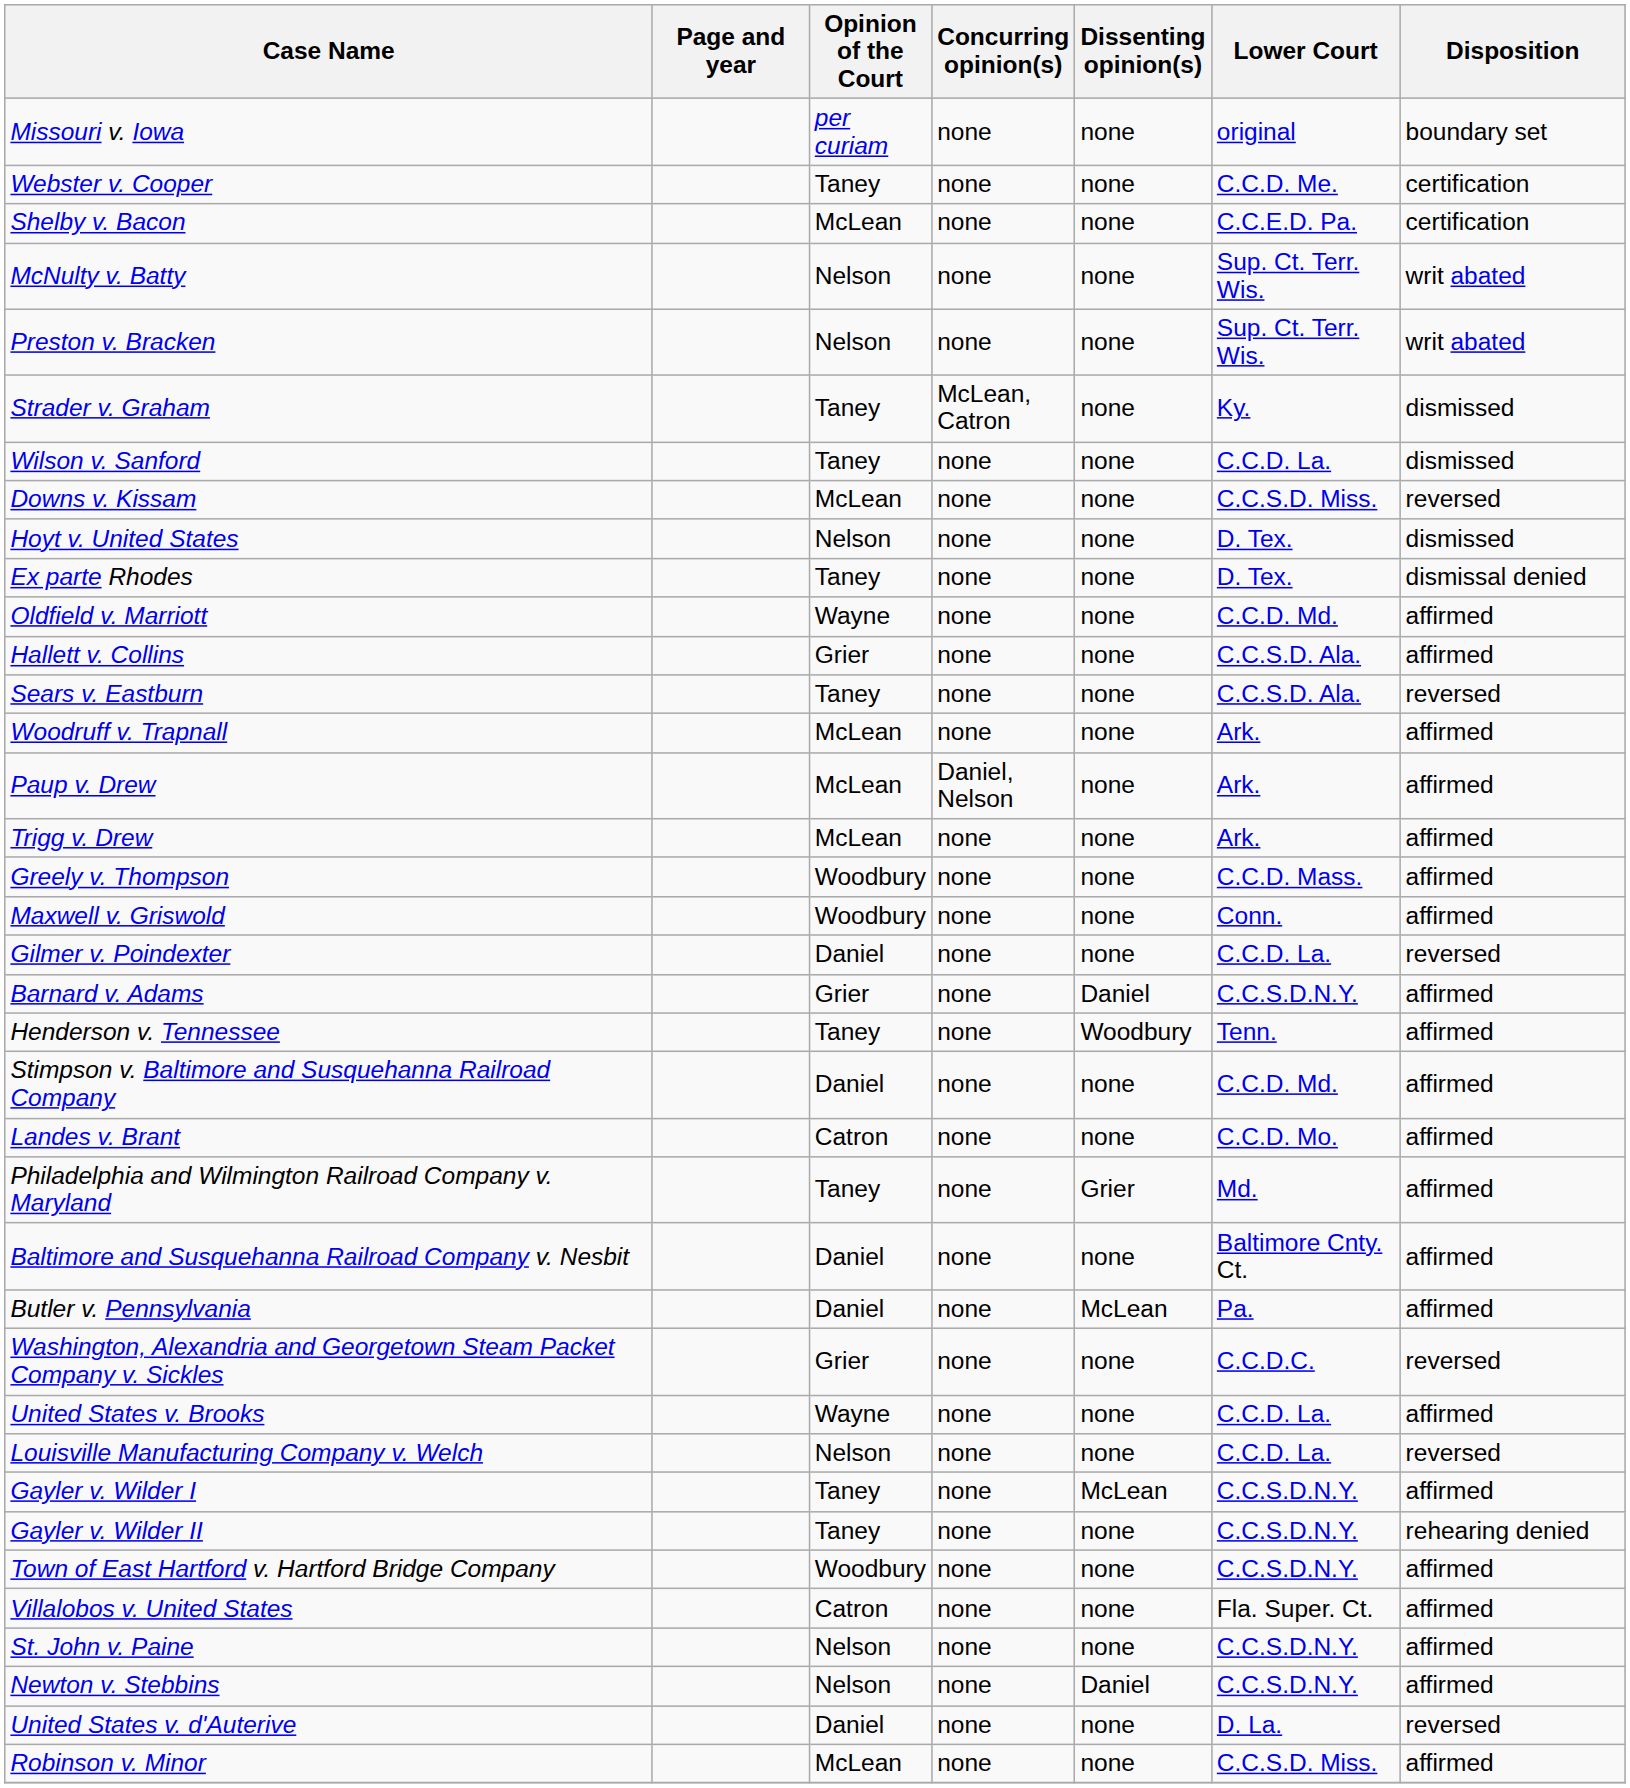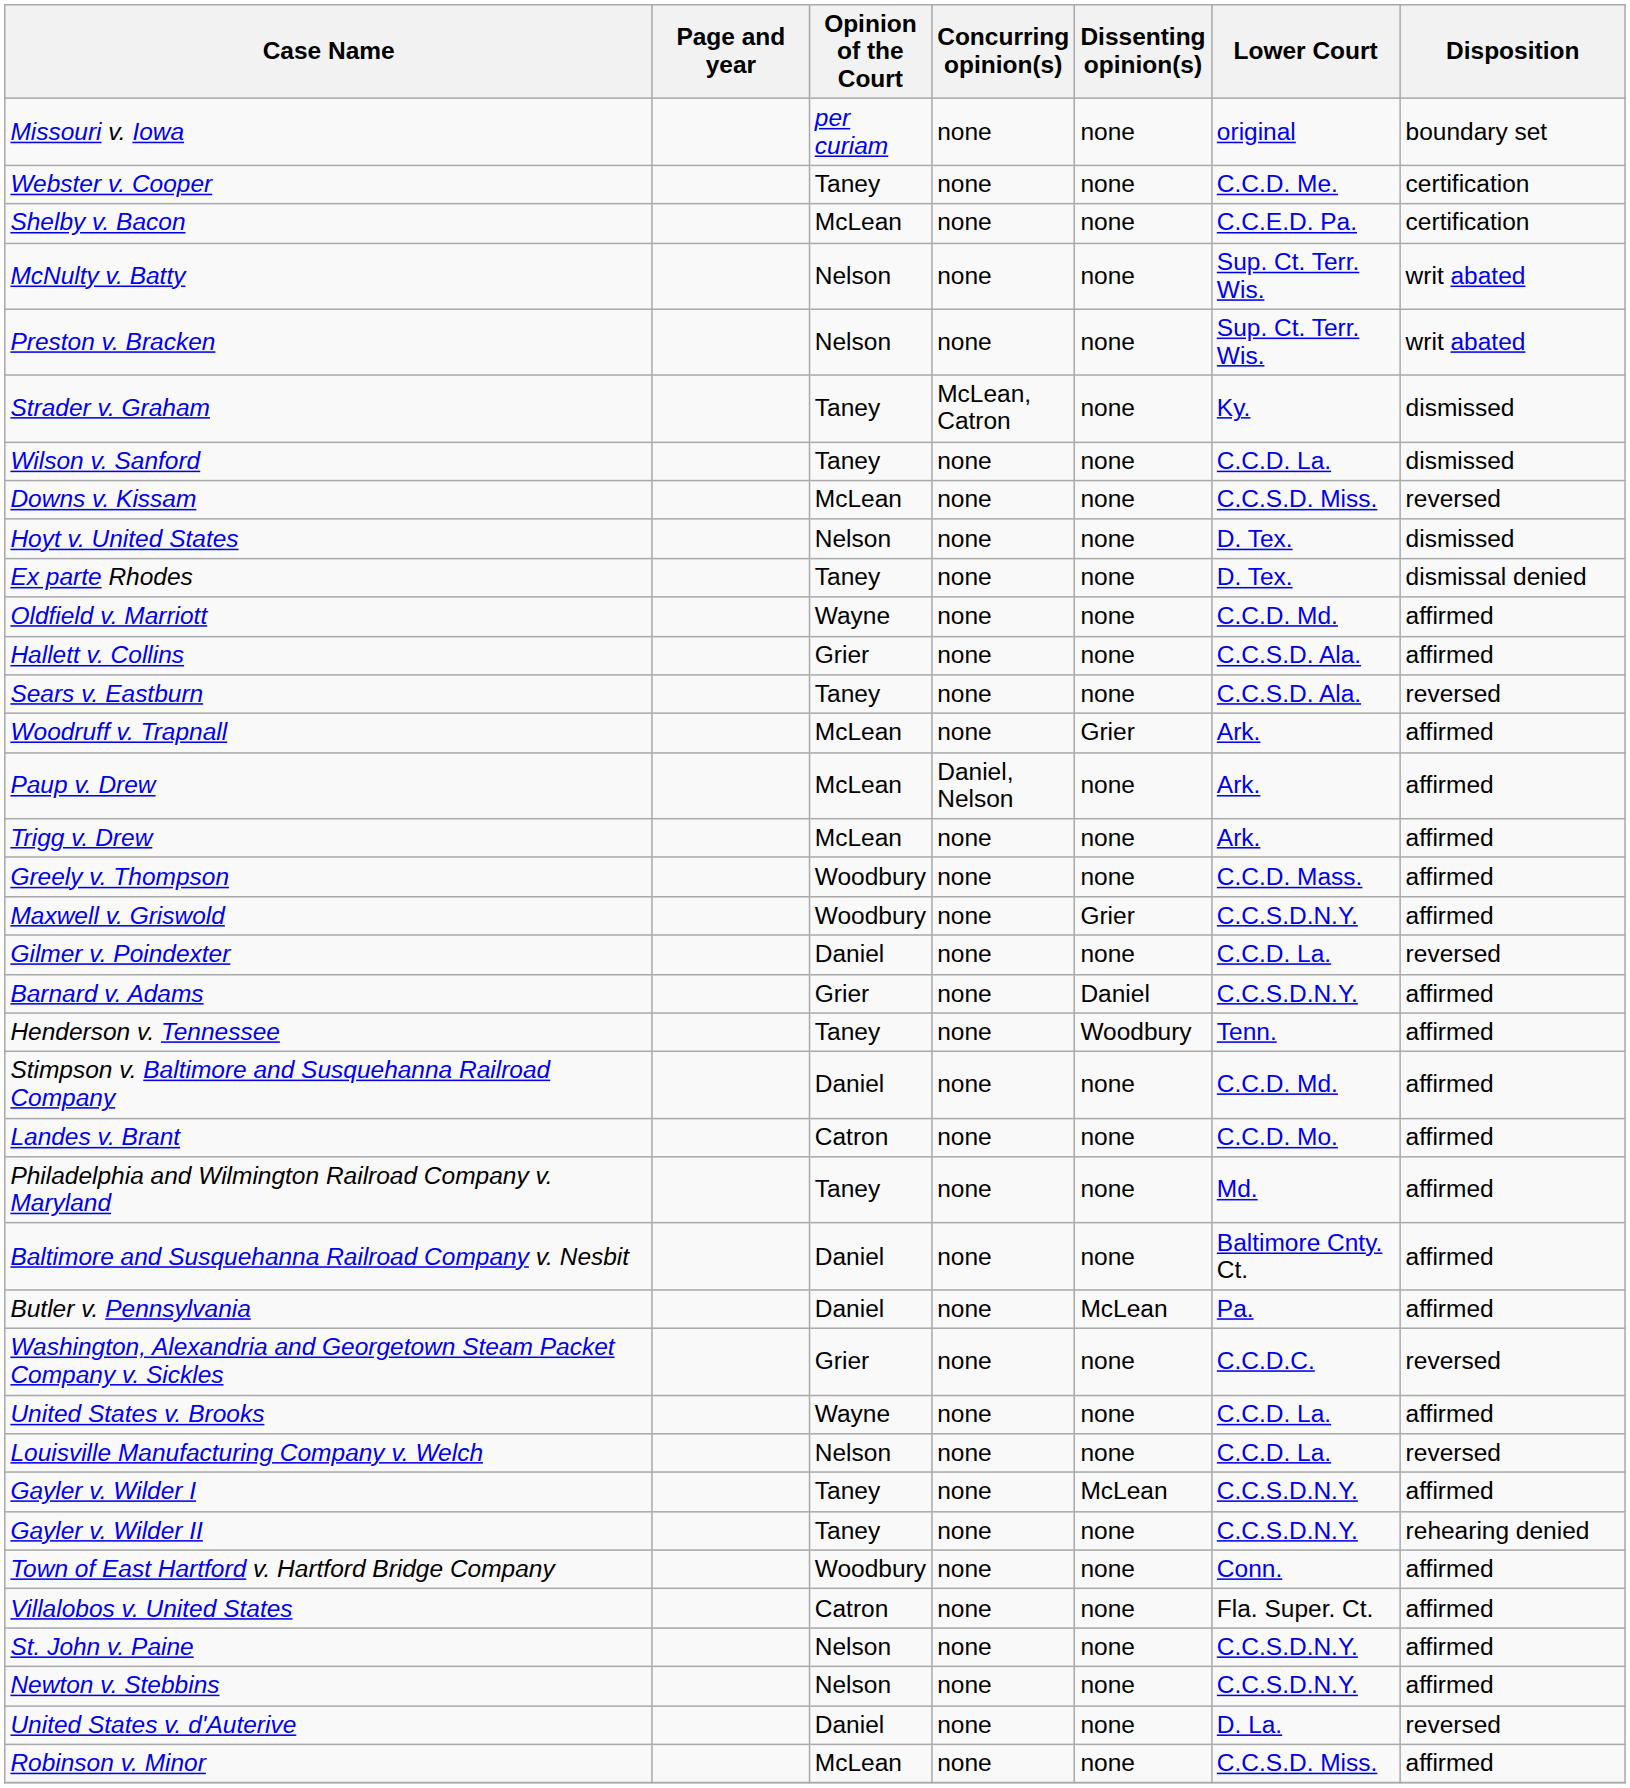 <table class="wikitable sortable">
 <tr>
 <th scope="col" style="width: 416px;">Case Name</th>
 <th scope="col" style="width: 95px;">Page and year</th>
 <th scope="col" style="width: 10px;">Opinion of the Court</th>
 <th scope="col" style="width: 10px;">Concurring opinion(s)</th>
 <th scope="col" style="width: 10px;">Dissenting opinion(s)</th>
 <th scope="col" style="width: 116px;">Lower Court</th>
 <th scope="col" style="width: 140px;">Disposition</th>
 </tr>
 <tr>
 <td><em><a href='#'>Missouri</a> v. <a href='#'>Iowa</a></em></td>
 <td align="right"></td>
 <td><em><a href='#'>per curiam</a></em></td>
 <td>none</td>
 <td>none</td>
 <td><a href='#'>original</a></td>
 <td>boundary set</td>
 </tr>
 <tr>
 <td><em><a href='#'>Webster v. Cooper</a></em></td>
 <td align="right"></td>
 <td>Taney</td>
 <td>none</td>
 <td>none</td>
 <td><a href='#'>C.C.D. Me.</a></td>
 <td>certification</td>
 </tr>
 <tr>
 <td><em><a href='#'>Shelby v. Bacon</a></em></td>
 <td align="right"></td>
 <td>McLean</td>
 <td>none</td>
 <td>none</td>
 <td><a href='#'>C.C.E.D. Pa.</a></td>
 <td>certification</td>
 </tr>
 <tr>
 <td><em><a href='#'>McNulty v. Batty</a></em></td>
 <td align="right"></td>
 <td>Nelson</td>
 <td>none</td>
 <td>none</td>
 <td><a href='#'>Sup. Ct. Terr. Wis.</a></td>
 <td>writ <a href='#'>abated</a></td>
 </tr>
 <tr>
 <td><em><a href='#'>Preston v. Bracken</a></em></td>
 <td align="right"></td>
 <td>Nelson</td>
 <td>none</td>
 <td>none</td>
 <td><a href='#'>Sup. Ct. Terr. Wis.</a></td>
 <td>writ <a href='#'>abated</a></td>
 </tr>
 <tr>
 <td><em><a href='#'>Strader v. Graham</a></em></td>
 <td align="right"></td>
 <td>Taney</td>
 <td>McLean, Catron</td>
 <td>none</td>
 <td><a href='#'>Ky.</a></td>
 <td>dismissed</td>
 </tr>
 <tr>
 <td><em><a href='#'>Wilson v. Sanford</a></em></td>
 <td align="right"></td>
 <td>Taney</td>
 <td>none</td>
 <td>none</td>
 <td><a href='#'>C.C.D. La.</a></td>
 <td>dismissed</td>
 </tr>
 <tr>
 <td><em><a href='#'>Downs v. Kissam</a></em></td>
 <td align="right"></td>
 <td>McLean</td>
 <td>none</td>
 <td>none</td>
 <td><a href='#'>C.C.S.D. Miss.</a></td>
 <td>reversed</td>
 </tr>
 <tr>
 <td><em><a href='#'>Hoyt v. United States</a></em></td>
 <td align="right"></td>
 <td>Nelson</td>
 <td>none</td>
 <td>none</td>
 <td><a href='#'>D. Tex.</a></td>
 <td>dismissed</td>
 </tr>
 <tr>
 <td><em><a href='#'>Ex parte</a> Rhodes</em></td>
 <td align="right"></td>
 <td>Taney</td>
 <td>none</td>
 <td>none</td>
 <td><a href='#'>D. Tex.</a></td>
 <td>dismissal denied</td>
 </tr>
 <tr>
 <td><em><a href='#'>Oldfield v. Marriott</a></em></td>
 <td align="right"></td>
 <td>Wayne</td>
 <td>none</td>
 <td>none</td>
 <td><a href='#'>C.C.D. Md.</a></td>
 <td>affirmed</td>
 </tr>
 <tr>
 <td><em><a href='#'>Hallett v. Collins</a></em></td>
 <td align="right"></td>
 <td>Grier</td>
 <td>none</td>
 <td>none</td>
 <td><a href='#'>C.C.S.D. Ala.</a></td>
 <td>affirmed</td>
 </tr>
 <tr>
 <td><em><a href='#'>Sears v. Eastburn</a></em></td>
 <td align="right"></td>
 <td>Taney</td>
 <td>none</td>
 <td>none</td>
 <td><a href='#'>C.C.S.D. Ala.</a></td>
 <td>reversed</td>
 </tr>
 <tr>
 <td><em><a href='#'>Woodruff v. Trapnall</a></em></td>
 <td align="right"></td>
 <td>McLean</td>
 <td>none</td>
-<td>none</td>
+<td>Grier</td>
 <td><a href='#'>Ark.</a></td>
 <td>affirmed</td>
 </tr>
 <tr>
 <td><em><a href='#'>Paup v. Drew</a></em></td>
 <td align="right"></td>
 <td>McLean</td>
 <td>Daniel, Nelson</td>
 <td>none</td>
 <td><a href='#'>Ark.</a></td>
 <td>affirmed</td>
 </tr>
 <tr>
 <td><em><a href='#'>Trigg v. Drew</a></em></td>
 <td align="right"></td>
 <td>McLean</td>
 <td>none</td>
 <td>none</td>
 <td><a href='#'>Ark.</a></td>
 <td>affirmed</td>
 </tr>
 <tr>
 <td><em><a href='#'>Greely v. Thompson</a></em></td>
 <td align="right"></td>
 <td>Woodbury</td>
 <td>none</td>
 <td>none</td>
 <td><a href='#'>C.C.D. Mass.</a></td>
 <td>affirmed</td>
 </tr>
 <tr>
 <td><em><a href='#'>Maxwell v. Griswold</a></em></td>
 <td align="right"></td>
 <td>Woodbury</td>
 <td>none</td>
-<td>none</td>
-<td><a href='#'>Conn.</a></td>
+<td>Grier</td>
+<td><a href='#'>C.C.S.D.N.Y.</a></td>
 <td>affirmed</td>
 </tr>
 <tr>
 <td><em><a href='#'>Gilmer v. Poindexter</a></em></td>
 <td align="right"></td>
 <td>Daniel</td>
 <td>none</td>
 <td>none</td>
 <td><a href='#'>C.C.D. La.</a></td>
 <td>reversed</td>
 </tr>
 <tr>
 <td><em><a href='#'>Barnard v. Adams</a></em></td>
 <td align="right"></td>
 <td>Grier</td>
 <td>none</td>
 <td>Daniel</td>
 <td><a href='#'>C.C.S.D.N.Y.</a></td>
 <td>affirmed</td>
 </tr>
 <tr>
 <td><em>Henderson v. <a href='#'>Tennessee</a></em></td>
 <td align="right"></td>
 <td>Taney</td>
 <td>none</td>
 <td>Woodbury</td>
 <td><a href='#'>Tenn.</a></td>
 <td>affirmed</td>
 </tr>
 <tr>
 <td><em>Stimpson v. <a href='#'>Baltimore and Susquehanna Railroad Company</a></em></td>
 <td align="right"></td>
 <td>Daniel</td>
 <td>none</td>
 <td>none</td>
 <td><a href='#'>C.C.D. Md.</a></td>
 <td>affirmed</td>
 </tr>
 <tr>
 <td><em><a href='#'>Landes v. Brant</a></em></td>
 <td align="right"></td>
 <td>Catron</td>
 <td>none</td>
 <td>none</td>
 <td><a href='#'>C.C.D. Mo.</a></td>
 <td>affirmed</td>
 </tr>
 <tr>
 <td><em>Philadelphia and Wilmington Railroad Company v. <a href='#'>Maryland</a></em></td>
 <td align="right"></td>
 <td>Taney</td>
 <td>none</td>
-<td>Grier</td>
+<td>none</td>
 <td><a href='#'>Md.</a></td>
 <td>affirmed</td>
 </tr>
 <tr>
 <td><em><a href='#'>Baltimore and Susquehanna Railroad Company</a> v. Nesbit</em></td>
 <td align="right"></td>
 <td>Daniel</td>
 <td>none</td>
 <td>none</td>
 <td><a href='#'>Baltimore Cnty.</a> Ct.</td>
 <td>affirmed</td>
 </tr>
 <tr>
 <td><em>Butler v. <a href='#'>Pennsylvania</a></em></td>
 <td align="right"></td>
 <td>Daniel</td>
 <td>none</td>
 <td>McLean</td>
 <td><a href='#'>Pa.</a></td>
 <td>affirmed</td>
 </tr>
 <tr>
 <td><em><a href='#'>Washington, Alexandria and Georgetown Steam Packet Company v. Sickles</a></em></td>
 <td align="right"></td>
 <td>Grier</td>
 <td>none</td>
 <td>none</td>
 <td><a href='#'>C.C.D.C.</a></td>
 <td>reversed</td>
 </tr>
 <tr>
 <td><em><a href='#'>United States v. Brooks</a></em></td>
 <td align="right"></td>
 <td>Wayne</td>
 <td>none</td>
 <td>none</td>
 <td><a href='#'>C.C.D. La.</a></td>
 <td>affirmed</td>
 </tr>
 <tr>
 <td><em><a href='#'>Louisville Manufacturing Company v. Welch</a></em></td>
 <td align="right"></td>
 <td>Nelson</td>
 <td>none</td>
 <td>none</td>
 <td><a href='#'>C.C.D. La.</a></td>
 <td>reversed</td>
 </tr>
 <tr>
 <td><em><a href='#'>Gayler v. Wilder I</a></em></td>
 <td align="right"></td>
 <td>Taney</td>
 <td>none</td>
 <td>McLean</td>
 <td><a href='#'>C.C.S.D.N.Y.</a></td>
 <td>affirmed</td>
 </tr>
 <tr>
 <td><em><a href='#'>Gayler v. Wilder II</a></em></td>
 <td align="right"></td>
 <td>Taney</td>
 <td>none</td>
 <td>none</td>
 <td><a href='#'>C.C.S.D.N.Y.</a></td>
 <td>rehearing denied</td>
 </tr>
 <tr>
 <td><em><a href='#'>Town of East Hartford</a> v. Hartford Bridge Company</em></td>
 <td align="right"></td>
 <td>Woodbury</td>
 <td>none</td>
 <td>none</td>
-<td><a href='#'>C.C.S.D.N.Y.</a></td>
+<td><a href='#'>Conn.</a></td>
 <td>affirmed</td>
 </tr>
 <tr>
 <td><em><a href='#'>Villalobos v. United States</a></em></td>
 <td align="right"></td>
 <td>Catron</td>
 <td>none</td>
 <td>none</td>
 <td>Fla. Super. Ct.</td>
 <td>affirmed</td>
 </tr>
 <tr>
 <td><em><a href='#'>St. John v. Paine</a></em></td>
 <td align="right"></td>
 <td>Nelson</td>
 <td>none</td>
 <td>none</td>
 <td><a href='#'>C.C.S.D.N.Y.</a></td>
 <td>affirmed</td>
 </tr>
 <tr>
 <td><em><a href='#'>Newton v. Stebbins</a></em></td>
 <td align="right"></td>
 <td>Nelson</td>
 <td>none</td>
-<td>Daniel</td>
+<td>none</td>
 <td><a href='#'>C.C.S.D.N.Y.</a></td>
 <td>affirmed</td>
 </tr>
 <tr>
 <td><em><a href='#'>United States v. d'Auterive</a></em></td>
 <td align="right"></td>
 <td>Daniel</td>
 <td>none</td>
 <td>none</td>
 <td><a href='#'>D. La.</a></td>
 <td>reversed</td>
 </tr>
 <tr>
 <td><em><a href='#'>Robinson v. Minor</a></em></td>
 <td align="right"></td>
 <td>McLean</td>
 <td>none</td>
 <td>none</td>
 <td><a href='#'>C.C.S.D. Miss.</a></td>
 <td>affirmed</td>
 </tr>
 <tr>
 </tr>
 </table>
